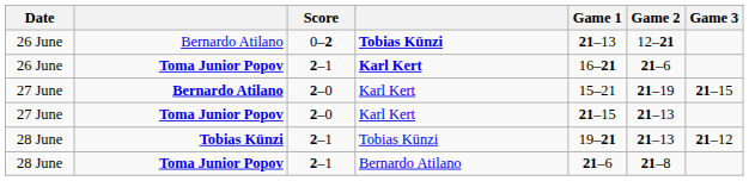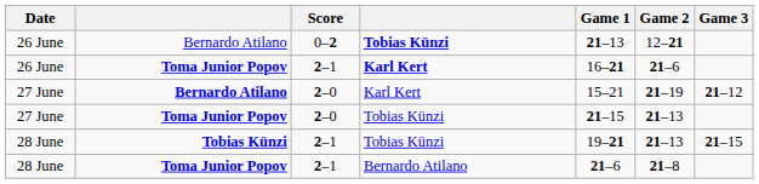 <table class="wikitable" style="text-align: center; font-size:90% ">
 <tr>
 <th width="60">Date</th>
 <th align="right" width="200"></th>
 <th width="60">Score</th>
 <th align="left" width="200"></th>
 <th width="50">Game 1</th>
 <th width="50">Game 2</th>
 <th width="50">Game 3</th>
 </tr>
 <tr>
 <td>26 June</td>
 <td align="right"><a href='#'>Bernardo Atilano</a> </td>
 <td align="center">0–<strong>2</strong></td>
 <td align="left"><strong> <a href='#'>Tobias Künzi</a></strong></td>
 <td><strong>21</strong>–13</td>
 <td>12–<strong>21</strong></td>
 <td></td>
 </tr>
 <tr>
 <td>26 June</td>
 <td align="right"><strong><a href='#'>Toma Junior Popov</a> </strong></td>
 <td align="center"><strong>2</strong>–1</td>
 <td align="left"><strong> <a href='#'>Karl Kert</a></strong></td>
 <td>16–<strong>21</strong></td>
 <td><strong>21</strong>–6</td>
 <td></td>
 </tr>
 <tr>
 <td>27 June</td>
 <td align="right"><strong><a href='#'>Bernardo Atilano</a> </strong></td>
 <td align="center"><strong>2</strong>–0</td>
 <td align="left"> <a href='#'>Karl Kert</a></td>
 <td>15–21</td>
 <td><strong>21</strong>–19</td>
-<td><strong>21</strong>–15</td>
+<td><strong>21</strong>–12</td>
 </tr>
 <tr>
 <td>27 June</td>
 <td align="right"><strong><a href='#'>Toma Junior Popov</a> </strong></td>
 <td align="center"><strong>2</strong>–0</td>
-<td align="left"> <a href='#'>Karl Kert</a></td>
+<td align="left"> <a href='#'>Tobias Künzi</a></td>
 <td><strong>21</strong>–15</td>
 <td><strong>21</strong>–13</td>
 <td></td>
 </tr>
 <tr>
 <td>28 June</td>
 <td align="right"><strong><a href='#'>Tobias Künzi</a> </strong></td>
 <td align="center"><strong>2</strong>–1</td>
 <td align="left"> <a href='#'>Tobias Künzi</a></td>
 <td>19–<strong>21</strong></td>
 <td><strong>21</strong>–13</td>
-<td><strong>21</strong>–12</td>
+<td><strong>21</strong>–15</td>
 </tr>
 <tr>
 <td>28 June</td>
 <td align="right"><strong><a href='#'>Toma Junior Popov</a> </strong></td>
 <td align="center"><strong>2</strong>–1</td>
 <td align="left"> <a href='#'>Bernardo Atilano</a></td>
 <td><strong>21</strong>–6</td>
 <td><strong>21</strong>–8</td>
 <td></td>
 </tr>
 </table>
